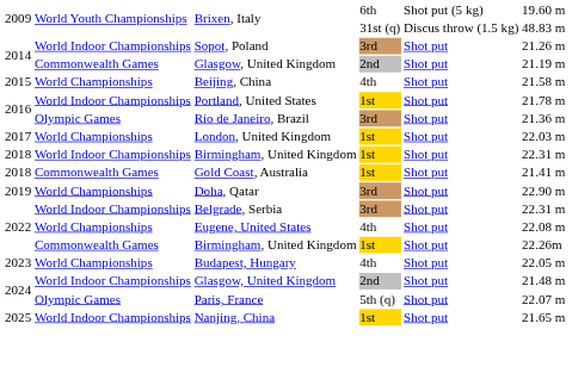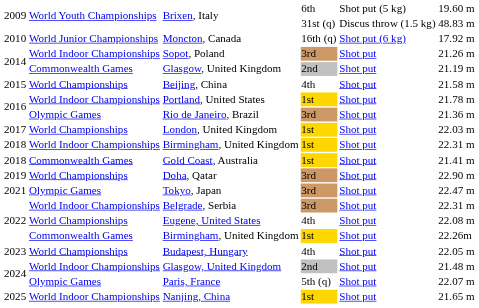 <table>
 <tr>
 <td rowspan=2>2009</td>
 <td rowspan=2><a href='#'>World Youth Championships</a></td>
 <td rowspan=2><a href='#'>Brixen</a>, Italy</td>
 <td>6th</td>
 <td>Shot put (5 kg)</td>
 <td>19.60 m</td>
 <td></td>
 </tr>
 <tr>
 <td>31st (q)</td>
 <td>Discus throw (1.5 kg)</td>
 <td>48.83 m</td>
+<td></td>
+</tr>
+<tr>
+<td>2010</td>
+<td><a href='#'>World Junior Championships</a></td>
+<td><a href='#'>Moncton</a>, Canada</td>
+<td>16th (q)</td>
+<td><a href='#'>Shot put (6 kg)</a></td>
+<td>17.92 m</td>
 <td></td>
 </tr>
 <tr>
 <td rowspan=2>2014</td>
 <td><a href='#'>World Indoor Championships</a></td>
 <td><a href='#'>Sopot</a>, Poland</td>
 <td bgcolor=cc9966>3rd</td>
 <td><a href='#'>Shot put</a></td>
 <td>21.26 m</td>
 <td></td>
 </tr>
 <tr>
 <td><a href='#'>Commonwealth Games</a></td>
 <td><a href='#'>Glasgow</a>, United Kingdom</td>
 <td bgcolor=silver>2nd</td>
 <td><a href='#'>Shot put</a></td>
 <td>21.19 m</td>
 <td></td>
 </tr>
 <tr>
 <td>2015</td>
 <td><a href='#'>World Championships</a></td>
 <td><a href='#'>Beijing</a>, China</td>
 <td>4th</td>
 <td><a href='#'>Shot put</a></td>
 <td>21.58 m</td>
 <td></td>
 </tr>
 <tr>
 <td rowspan=2>2016</td>
 <td><a href='#'>World Indoor Championships</a></td>
 <td><a href='#'>Portland</a>, United States</td>
 <td bgcolor=gold>1st</td>
 <td><a href='#'>Shot put</a></td>
 <td>21.78 m</td>
 <td></td>
 </tr>
 <tr>
 <td><a href='#'>Olympic Games</a></td>
 <td><a href='#'>Rio de Janeiro</a>, Brazil</td>
 <td bgcolor=cc9966>3rd</td>
 <td><a href='#'>Shot put</a></td>
 <td>21.36 m</td>
 <td></td>
 </tr>
 <tr>
 <td>2017</td>
 <td><a href='#'>World Championships</a></td>
 <td><a href='#'>London</a>, United Kingdom</td>
 <td bgcolor=gold>1st</td>
 <td><a href='#'>Shot put</a></td>
 <td>22.03 m</td>
 <td></td>
 </tr>
 <tr>
 <td>2018</td>
 <td><a href='#'>World Indoor Championships</a></td>
 <td><a href='#'>Birmingham</a>, United Kingdom</td>
 <td bgcolor=gold>1st</td>
 <td><a href='#'>Shot put</a></td>
 <td>22.31 m</td>
 <td></td>
 </tr>
 <tr>
 <td>2018</td>
 <td><a href='#'>Commonwealth Games</a></td>
 <td><a href='#'>Gold Coast</a>, Australia</td>
 <td bgcolor=gold>1st</td>
 <td><a href='#'>Shot put</a></td>
 <td>21.41 m</td>
 <td></td>
 </tr>
 <tr>
 <td>2019</td>
 <td><a href='#'>World Championships</a></td>
 <td><a href='#'>Doha</a>, Qatar</td>
 <td bgcolor=cc9966>3rd</td>
 <td><a href='#'>Shot put</a></td>
 <td>22.90 m</td>
 <td></td>
 </tr>
 <tr>
+<td>2021</td>
+<td><a href='#'>Olympic Games</a></td>
+<td><a href='#'>Tokyo</a>, Japan</td>
+<td bgcolor=cc9966>3rd</td>
+<td><a href='#'>Shot put</a></td>
+<td>22.47 m</td>
+<td></td>
+</tr>
+<tr>
 <td rowspan=3>2022</td>
 <td><a href='#'>World Indoor Championships</a></td>
 <td><a href='#'>Belgrade</a>, Serbia</td>
 <td bgcolor=cc9966>3rd</td>
 <td><a href='#'>Shot put</a></td>
 <td>22.31 m</td>
 <td></td>
 </tr>
 <tr>
 <td><a href='#'>World Championships</a></td>
 <td><a href='#'>Eugene, United States</a></td>
 <td>4th</td>
 <td><a href='#'>Shot put</a></td>
 <td>22.08 m</td>
 <td></td>
 </tr>
 <tr>
 <td><a href='#'>Commonwealth Games</a></td>
 <td><a href='#'>Birmingham</a>, United Kingdom</td>
 <td bgcolor=gold>1st</td>
 <td><a href='#'>Shot put</a></td>
 <td>22.26m</td>
 <td></td>
 </tr>
 <tr>
 <td>2023</td>
 <td><a href='#'>World Championships</a></td>
 <td><a href='#'>Budapest, Hungary</a></td>
 <td>4th</td>
 <td><a href='#'>Shot put</a></td>
 <td>22.05 m</td>
 <td></td>
 </tr>
 <tr>
 <td rowspan=2>2024</td>
 <td><a href='#'>World Indoor Championships</a></td>
 <td><a href='#'>Glasgow, United Kingdom</a></td>
 <td bgcolor=silver>2nd</td>
 <td><a href='#'>Shot put</a></td>
 <td>21.48 m</td>
 <td></td>
 </tr>
 <tr>
 <td><a href='#'>Olympic Games</a></td>
 <td><a href='#'>Paris, France</a></td>
 <td>5th (q)</td>
 <td><a href='#'>Shot put</a></td>
 <td>22.07 m</td>
 <td></td>
 </tr>
 <tr>
 <td>2025</td>
 <td><a href='#'>World Indoor Championships</a></td>
 <td><a href='#'>Nanjing, China</a></td>
 <td bgcolor=gold>1st</td>
 <td><a href='#'>Shot put</a></td>
 <td>21.65 m</td>
 </tr>
 <tr>
 </tr>
 </table>
